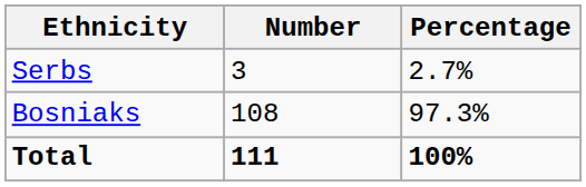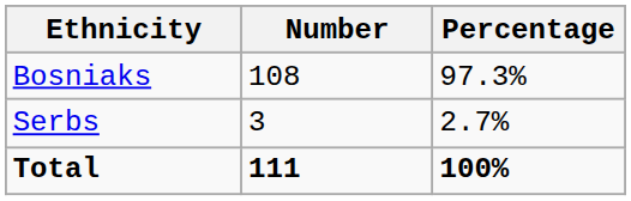 <table class="wikitable">
 <tr>
 <th width="100px">Ethnicity</th>
 <th width="80px">Number</th>
 <th width="80px">Percentage</th>
 </tr>
 <tr>
+<td><a href='#'>Bosniaks</a></td>
+<td>108</td>
+<td>97.3%</td>
+</tr>
+<tr>
 <td><a href='#'>Serbs</a></td>
 <td>3</td>
 <td>2.7%</td>
-</tr>
-<tr>
-<td><a href='#'>Bosniaks</a></td>
-<td>108</td>
-<td>97.3%</td>
 </tr>
 <tr>
 <td><strong>Total</strong></td>
 <td><strong>111</strong></td>
 <td><strong>100%</strong></td>
 </tr>
 </table>
